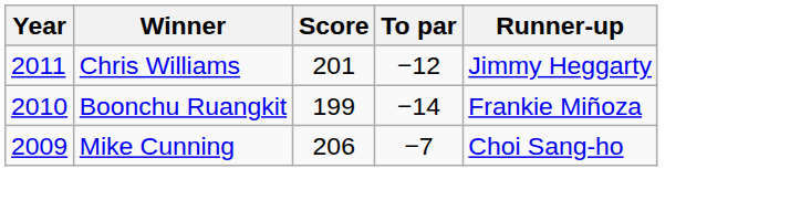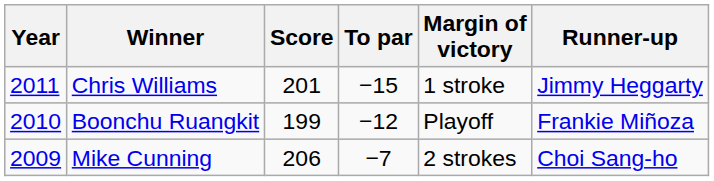 <table class="wikitable" style="font-size:95%">
 <tr>
 <th>Year</th>
 <th>Winner</th>
 <th>Score</th>
 <th>To par</th>
+<th>Margin of<br>victory</th>
 <th>Runner-up</th>
 </tr>
 <tr>
 <td><a href='#'>2011</a></td>
 <td> <a href='#'>Chris Williams</a></td>
 <td align=center>201</td>
-<td align=center>−12</td>
+<td align=center>−15</td>
+<td>1 stroke</td>
 <td> <a href='#'>Jimmy Heggarty</a></td>
 </tr>
 <tr>
 <td><a href='#'>2010</a></td>
 <td> <a href='#'>Boonchu Ruangkit</a></td>
 <td align=center>199</td>
-<td align=center>−14</td>
+<td align=center>−12</td>
+<td>Playoff</td>
 <td> <a href='#'>Frankie Miñoza</a></td>
 </tr>
 <tr>
 <td><a href='#'>2009</a></td>
 <td> <a href='#'>Mike Cunning</a></td>
 <td align=center>206</td>
 <td align=center>−7</td>
+<td>2 strokes</td>
 <td> <a href='#'>Choi Sang-ho</a></td>
 </tr>
 </table>
